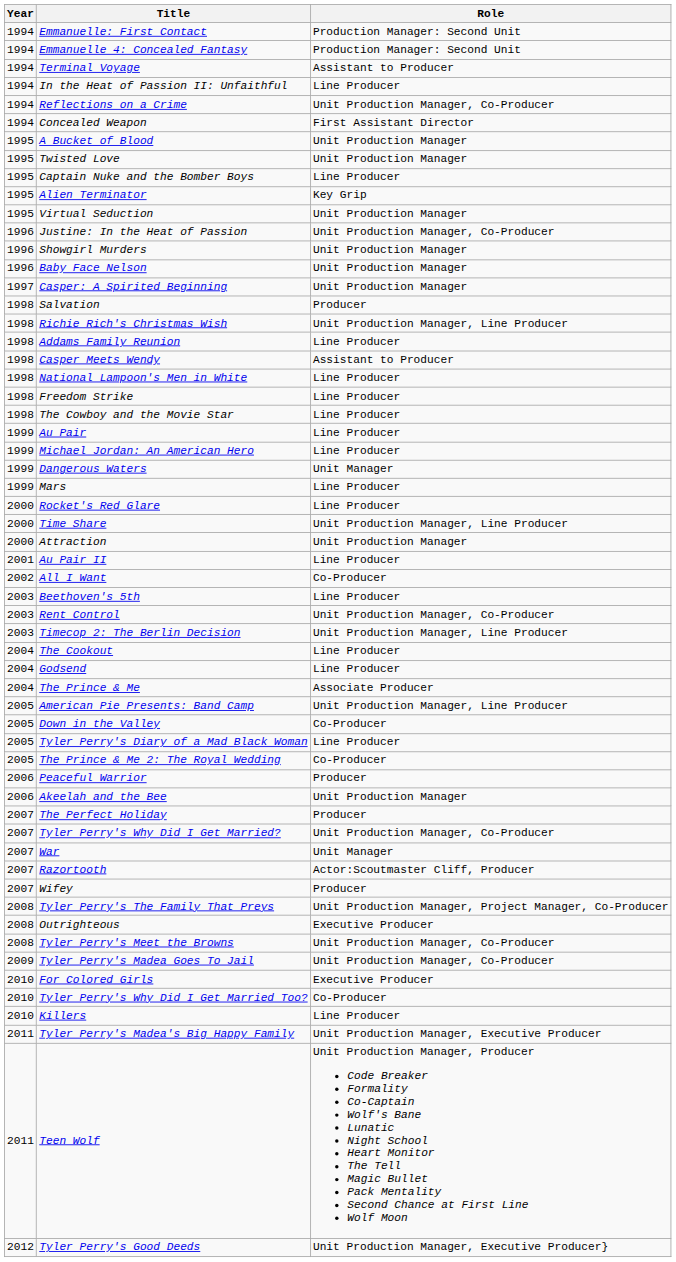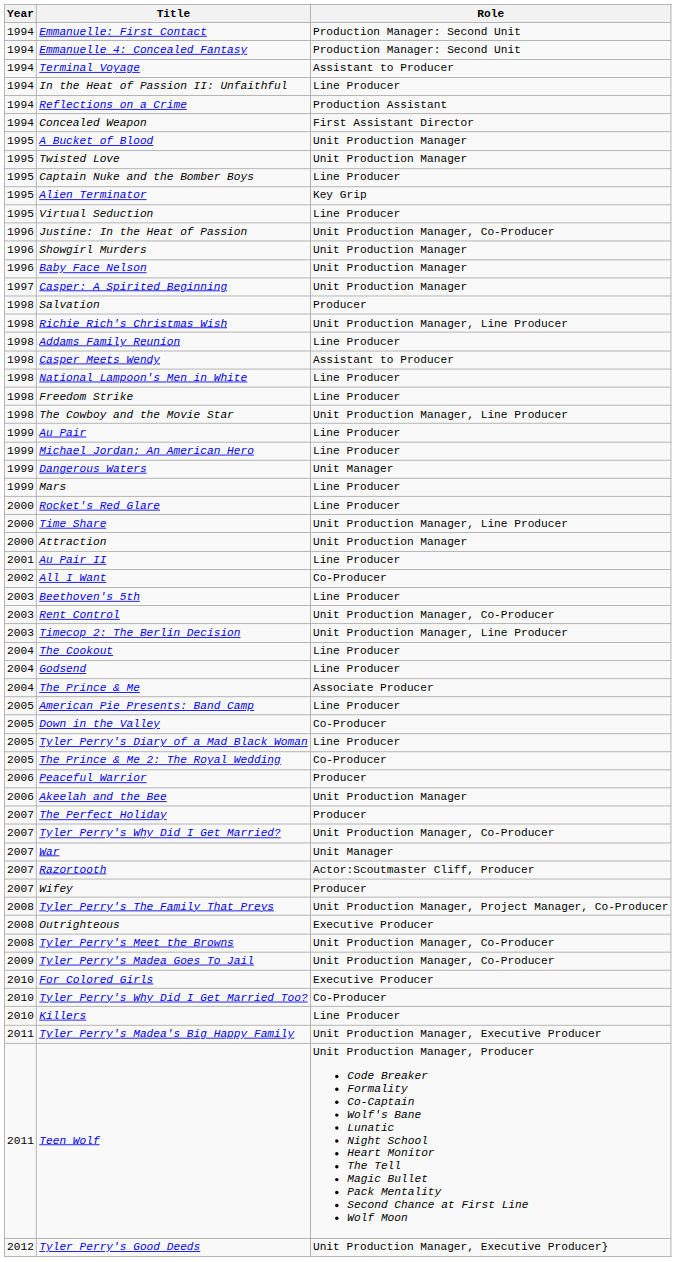 <table class="wikitable sortable">
 <tr>
 <th>Year</th>
 <th>Title</th>
 <th>Role</th>
 </tr>
 <tr>
 <td>1994</td>
 <td><em><a href='#'>Emmanuelle: First Contact</a></em></td>
 <td>Production Manager: Second Unit</td>
 </tr>
 <tr>
 <td>1994</td>
 <td><em><a href='#'>Emmanuelle 4: Concealed Fantasy</a></em></td>
 <td>Production Manager: Second Unit</td>
 </tr>
 <tr>
 <td>1994</td>
 <td><em><a href='#'>Terminal Voyage</a></em></td>
 <td>Assistant to Producer</td>
 </tr>
 <tr>
 <td>1994</td>
 <td><em>In the Heat of Passion II: Unfaithful</em></td>
 <td>Line Producer</td>
 </tr>
 <tr>
 <td>1994</td>
 <td><em><a href='#'>Reflections on a Crime</a></em></td>
-<td>Unit Production Manager, Co-Producer</td>
+<td>Production Assistant</td>
 </tr>
 <tr>
 <td>1994</td>
 <td><em>Concealed Weapon</em></td>
 <td>First Assistant Director</td>
 </tr>
 <tr>
 <td>1995</td>
 <td><em><a href='#'>A Bucket of Blood</a></em></td>
 <td>Unit Production Manager</td>
 </tr>
 <tr>
 <td>1995</td>
 <td><em>Twisted Love</em></td>
 <td>Unit Production Manager</td>
 </tr>
 <tr>
 <td>1995</td>
 <td><em>Captain Nuke and the Bomber Boys</em></td>
 <td>Line Producer</td>
 </tr>
 <tr>
 <td>1995</td>
 <td><em><a href='#'>Alien Terminator</a></em></td>
 <td>Key Grip</td>
 </tr>
 <tr>
 <td>1995</td>
 <td><em>Virtual Seduction</em></td>
-<td>Unit Production Manager</td>
+<td>Line Producer</td>
 </tr>
 <tr>
 <td>1996</td>
 <td><em>Justine: In the Heat of Passion</em></td>
 <td>Unit Production Manager, Co-Producer</td>
 </tr>
 <tr>
 <td>1996</td>
 <td><em>Showgirl Murders</em></td>
 <td>Unit Production Manager</td>
 </tr>
 <tr>
 <td>1996</td>
 <td><em><a href='#'>Baby Face Nelson</a></em></td>
 <td>Unit Production Manager</td>
 </tr>
 <tr>
 <td>1997</td>
 <td><em><a href='#'>Casper: A Spirited Beginning</a></em></td>
 <td>Unit Production Manager</td>
 </tr>
 <tr>
 <td>1998</td>
 <td><em>Salvation</em></td>
 <td>Producer</td>
 </tr>
 <tr>
 <td>1998</td>
 <td><em><a href='#'>Richie Rich's Christmas Wish</a></em></td>
 <td>Unit Production Manager, Line Producer</td>
 </tr>
 <tr>
 <td>1998</td>
 <td><em><a href='#'>Addams Family Reunion</a></em></td>
 <td>Line Producer</td>
 </tr>
 <tr>
 <td>1998</td>
 <td><em><a href='#'>Casper Meets Wendy</a></em></td>
 <td>Assistant to Producer</td>
 </tr>
 <tr>
 <td>1998</td>
 <td><em><a href='#'>National Lampoon's Men in White</a></em></td>
 <td>Line Producer</td>
 </tr>
 <tr>
 <td>1998</td>
 <td><em>Freedom Strike</em></td>
 <td>Line Producer</td>
 </tr>
 <tr>
 <td>1998</td>
 <td><em>The Cowboy and the Movie Star</em></td>
-<td>Line Producer</td>
+<td>Unit Production Manager, Line Producer</td>
 </tr>
 <tr>
 <td>1999</td>
 <td><em><a href='#'>Au Pair</a></em></td>
 <td>Line Producer</td>
 </tr>
 <tr>
 <td>1999</td>
 <td><em><a href='#'>Michael Jordan: An American Hero</a></em></td>
 <td>Line Producer</td>
 </tr>
 <tr>
 <td>1999</td>
 <td><em><a href='#'>Dangerous Waters</a></em></td>
 <td>Unit Manager</td>
 </tr>
 <tr>
 <td>1999</td>
 <td><em>Mars</em></td>
 <td>Line Producer</td>
 </tr>
 <tr>
 <td>2000</td>
 <td><em><a href='#'>Rocket's Red Glare</a></em></td>
 <td>Line Producer</td>
 </tr>
 <tr>
 <td>2000</td>
 <td><em><a href='#'>Time Share</a></em></td>
 <td>Unit Production Manager, Line Producer</td>
 </tr>
 <tr>
 <td>2000</td>
 <td><em>Attraction</em></td>
 <td>Unit Production Manager</td>
 </tr>
 <tr>
 <td>2001</td>
 <td><em><a href='#'>Au Pair II</a></em></td>
 <td>Line Producer</td>
 </tr>
 <tr>
 <td>2002</td>
 <td><em><a href='#'>All I Want</a></em></td>
 <td>Co-Producer</td>
 </tr>
 <tr>
 <td>2003</td>
 <td><em><a href='#'>Beethoven's 5th</a></em></td>
 <td>Line Producer</td>
 </tr>
 <tr>
 <td>2003</td>
 <td><em><a href='#'>Rent Control</a></em></td>
 <td>Unit Production Manager, Co-Producer</td>
 </tr>
 <tr>
 <td>2003</td>
 <td><em><a href='#'>Timecop 2: The Berlin Decision</a></em></td>
 <td>Unit Production Manager, Line Producer</td>
 </tr>
 <tr>
 <td>2004</td>
 <td><em><a href='#'>The Cookout</a></em></td>
 <td>Line Producer</td>
 </tr>
 <tr>
 <td>2004</td>
 <td><em><a href='#'>Godsend</a></em></td>
 <td>Line Producer</td>
 </tr>
 <tr>
 <td>2004</td>
 <td><em><a href='#'>The Prince & Me</a></em></td>
 <td>Associate Producer</td>
 </tr>
 <tr>
 <td>2005</td>
 <td><em><a href='#'>American Pie Presents: Band Camp</a></em></td>
-<td>Unit Production Manager, Line Producer</td>
+<td>Line Producer</td>
 </tr>
 <tr>
 <td>2005</td>
 <td><em><a href='#'>Down in the Valley</a></em></td>
 <td>Co-Producer</td>
 </tr>
 <tr>
 <td>2005</td>
 <td><em><a href='#'>Tyler Perry's Diary of a Mad Black Woman</a></em></td>
 <td>Line Producer</td>
 </tr>
 <tr>
 <td>2005</td>
 <td><em><a href='#'>The Prince & Me 2: The Royal Wedding</a></em></td>
 <td>Co-Producer</td>
 </tr>
 <tr>
 <td>2006</td>
 <td><em><a href='#'>Peaceful Warrior</a></em></td>
 <td>Producer</td>
 </tr>
 <tr>
 <td>2006</td>
 <td><em><a href='#'>Akeelah and the Bee</a></em></td>
 <td>Unit Production Manager</td>
 </tr>
 <tr>
 <td>2007</td>
 <td><em><a href='#'>The Perfect Holiday</a></em></td>
 <td>Producer</td>
 </tr>
 <tr>
 <td>2007</td>
 <td><em><a href='#'>Tyler Perry's Why Did I Get Married?</a></em></td>
 <td>Unit Production Manager, Co-Producer</td>
 </tr>
 <tr>
 <td>2007</td>
 <td><em><a href='#'>War</a></em></td>
 <td>Unit Manager</td>
 </tr>
 <tr>
 <td>2007</td>
 <td><em><a href='#'>Razortooth</a></em></td>
 <td>Actor:Scoutmaster Cliff, Producer</td>
 </tr>
 <tr>
 <td>2007</td>
 <td><em>Wifey</em></td>
 <td>Producer</td>
 </tr>
 <tr>
 <td>2008</td>
 <td><em><a href='#'>Tyler Perry's The Family That Preys</a></em></td>
 <td>Unit Production Manager, Project Manager, Co-Producer</td>
 </tr>
 <tr>
 <td>2008</td>
 <td><em>Outrighteous</em></td>
 <td>Executive Producer</td>
 </tr>
 <tr>
 <td>2008</td>
 <td><em><a href='#'>Tyler Perry's Meet the Browns</a></em></td>
 <td>Unit Production Manager, Co-Producer</td>
 </tr>
 <tr>
 <td>2009</td>
 <td><em><a href='#'>Tyler Perry's Madea Goes To Jail</a></em></td>
 <td>Unit Production Manager, Co-Producer</td>
 </tr>
 <tr>
 <td>2010</td>
 <td><em><a href='#'>For Colored Girls</a></em></td>
 <td>Executive Producer</td>
 </tr>
 <tr>
 <td>2010</td>
 <td><em><a href='#'>Tyler Perry's Why Did I Get Married Too?</a></em></td>
 <td>Co-Producer</td>
 </tr>
 <tr>
 <td>2010</td>
 <td><em><a href='#'>Killers</a></em></td>
 <td>Line Producer</td>
 </tr>
 <tr>
 <td>2011</td>
 <td><em><a href='#'>Tyler Perry's Madea's Big Happy Family</a></em></td>
 <td>Unit Production Manager, Executive Producer</td>
 </tr>
 <tr>
 <td>2011</td>
 <td><em><a href='#'>Teen Wolf</a></em></td>
 <td>Unit Production Manager, Producer<br><ul><li><em>Code Breaker</em></li><li><em>Formality</em></li><li><em>Co-Captain</em></li><li><em>Wolf's Bane</em></li><li><em>Lunatic</em></li><li><em>Night School</em></li><li><em>Heart Monitor</em></li><li><em>The Tell</em></li><li><em>Magic Bullet</em></li><li><em>Pack Mentality</em></li><li><em>Second Chance at First Line</em></li><li><em>Wolf Moon</em></li></ul></td>
 </tr>
 <tr>
 <td>2012</td>
 <td><em><a href='#'>Tyler Perry's Good Deeds</a></em></td>
 <td>Unit Production Manager, Executive Producer}</td>
 </tr>
 </table>
